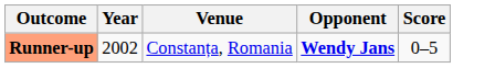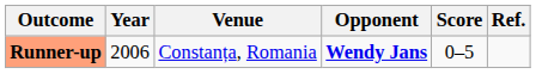 <table class="wikitable">
 <tr>
 <th>Outcome</th>
 <th>Year</th>
 <th>Venue</th>
 <th>Opponent</th>
 <th>Score</th>
+<th>Ref.</th>
 </tr>
 <tr>
 <th scope="row" style="background:#ffa07a;">Runner-up</th>
-<td align="center">2002</td>
+<td align="center">2006</td>
 <td> <a href='#'>Constanța</a>, <a href='#'>Romania</a></td>
 <td><strong> <a href='#'>Wendy Jans</a></strong></td>
 <td align="center">0–5</td>
+<td></td>
 </tr>
 </table>
